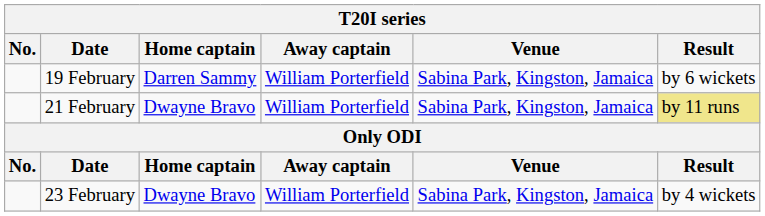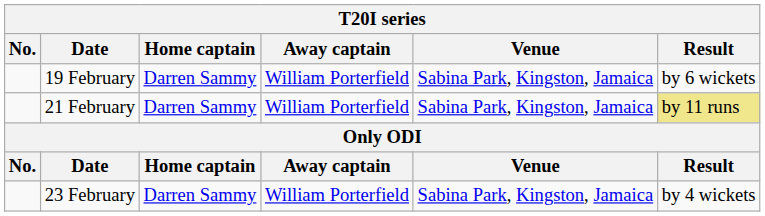 <table class="wikitable">
 <tr>
 <th colspan="9">T20I series</th>
 </tr>
 <tr>
 <th>No.</th>
 <th>Date</th>
 <th>Home captain</th>
 <th>Away captain</th>
 <th>Venue</th>
 <th>Result</th>
 </tr>
 <tr>
 <td></td>
 <td>19 February</td>
 <td><a href='#'>Darren Sammy</a></td>
 <td><a href='#'>William Porterfield</a></td>
 <td><a href='#'>Sabina Park</a>, <a href='#'>Kingston</a>, <a href='#'>Jamaica</a></td>
 <td> by 6 wickets</td>
 </tr>
 <tr>
 <td></td>
 <td>21 February</td>
-<td><a href='#'>Dwayne Bravo</a></td>
+<td><a href='#'>Darren Sammy</a></td>
 <td><a href='#'>William Porterfield</a></td>
 <td><a href='#'>Sabina Park</a>, <a href='#'>Kingston</a>, <a href='#'>Jamaica</a></td>
 <td style="background: khaki;"> by 11 runs</td>
 </tr>
 <tr>
 <th colspan="9">Only ODI</th>
 </tr>
 <tr>
 <th>No.</th>
 <th>Date</th>
 <th>Home captain</th>
 <th>Away captain</th>
 <th>Venue</th>
 <th>Result</th>
 </tr>
 <tr>
 <td></td>
 <td>23 February</td>
-<td><a href='#'>Dwayne Bravo</a></td>
+<td><a href='#'>Darren Sammy</a></td>
 <td><a href='#'>William Porterfield</a></td>
 <td><a href='#'>Sabina Park</a>, <a href='#'>Kingston</a>, <a href='#'>Jamaica</a></td>
 <td> by 4 wickets</td>
 </tr>
 </table>
